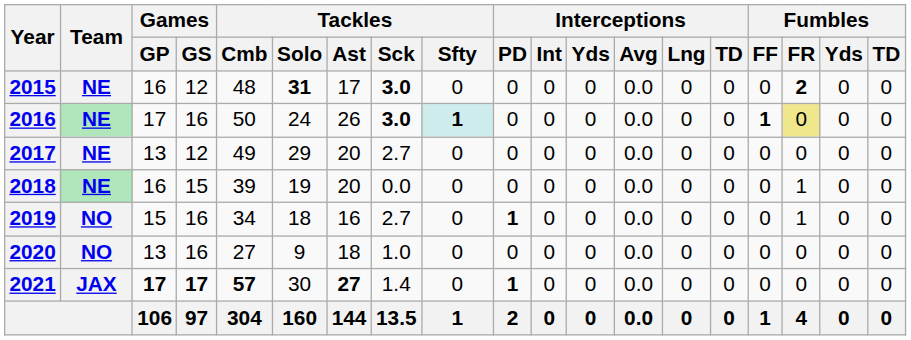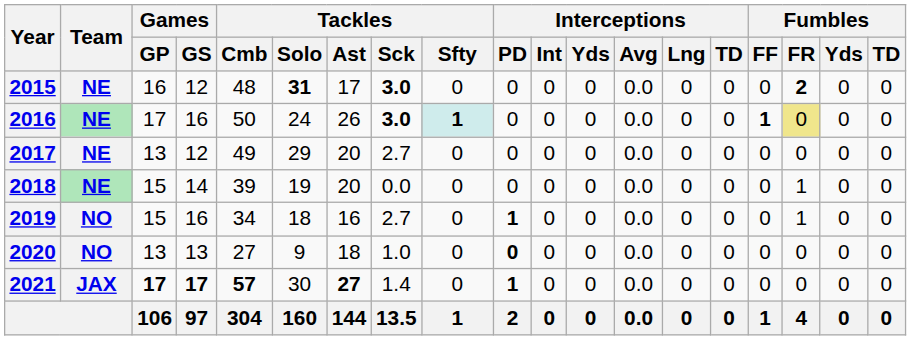 <table class= "wikitable" style="text-align: center;">
 <tr>
 <th rowspan="2">Year</th>
 <th rowspan="2">Team</th>
 <th colspan="2">Games</th>
 <th colspan="5">Tackles</th>
 <th colspan="6">Interceptions</th>
 <th colspan="4">Fumbles</th>
 </tr>
 <tr>
 <th>GP</th>
 <th>GS</th>
 <th>Cmb</th>
 <th>Solo</th>
 <th>Ast</th>
 <th>Sck</th>
 <th>Sfty</th>
 <th>PD</th>
 <th>Int</th>
 <th>Yds</th>
 <th>Avg</th>
 <th>Lng</th>
 <th>TD</th>
 <th>FF</th>
 <th>FR</th>
 <th>Yds</th>
 <th>TD</th>
 </tr>
 <tr>
 <th><a href='#'>2015</a></th>
 <th><a href='#'>NE</a></th>
 <td>16</td>
 <td>12</td>
 <td>48</td>
 <td><strong>31</strong></td>
 <td>17</td>
 <td><strong>3.0</strong></td>
 <td>0</td>
 <td>0</td>
 <td>0</td>
 <td>0</td>
 <td>0.0</td>
 <td>0</td>
 <td>0</td>
 <td>0</td>
 <td><strong>2</strong></td>
 <td>0</td>
 <td>0</td>
 </tr>
 <tr>
 <th><a href='#'>2016</a></th>
 <th style="background:#afe6ba; width:3em;"><a href='#'>NE</a></th>
 <td>17</td>
 <td>16</td>
 <td>50</td>
 <td>24</td>
 <td>26</td>
 <td><strong>3.0</strong></td>
 <td style="background:#cfecec; width:3em;"><strong>1</strong></td>
 <td>0</td>
 <td>0</td>
 <td>0</td>
 <td>0.0</td>
 <td>0</td>
 <td>0</td>
 <td><strong>1</strong></td>
 <td style="background: khaki;">0</td>
 <td>0</td>
 <td>0</td>
 </tr>
 <tr>
 <th><a href='#'>2017</a></th>
 <th><a href='#'>NE</a></th>
 <td>13</td>
 <td>12</td>
 <td>49</td>
 <td>29</td>
 <td>20</td>
 <td>2.7</td>
 <td>0</td>
 <td>0</td>
 <td>0</td>
 <td>0</td>
 <td>0.0</td>
 <td>0</td>
 <td>0</td>
 <td>0</td>
 <td>0</td>
 <td>0</td>
 <td>0</td>
 </tr>
 <tr>
 <th><a href='#'>2018</a></th>
 <th style="background:#afe6ba; width:3em;"><a href='#'>NE</a></th>
-<td>16</td>
 <td>15</td>
+<td>14</td>
 <td>39</td>
 <td>19</td>
 <td>20</td>
 <td>0.0</td>
 <td>0</td>
 <td>0</td>
 <td>0</td>
 <td>0</td>
 <td>0.0</td>
 <td>0</td>
 <td>0</td>
 <td>0</td>
 <td>1</td>
 <td>0</td>
 <td>0</td>
 </tr>
 <tr>
 <th><a href='#'>2019</a></th>
 <th><a href='#'>NO</a></th>
 <td>15</td>
 <td>16</td>
 <td>34</td>
 <td>18</td>
 <td>16</td>
 <td>2.7</td>
 <td>0</td>
 <td><strong>1</strong></td>
 <td>0</td>
 <td>0</td>
 <td>0.0</td>
 <td>0</td>
 <td>0</td>
 <td>0</td>
 <td>1</td>
 <td>0</td>
 <td>0</td>
 </tr>
 <tr>
 <th><a href='#'>2020</a></th>
 <th><a href='#'>NO</a></th>
 <td>13</td>
-<td>16</td>
+<td>13</td>
 <td>27</td>
 <td>9</td>
 <td>18</td>
 <td>1.0</td>
 <td>0</td>
-<td>0</td>
+<td><strong>0</strong></td>
 <td>0</td>
 <td>0</td>
 <td>0.0</td>
 <td>0</td>
 <td>0</td>
 <td>0</td>
 <td>0</td>
 <td>0</td>
 <td>0</td>
 </tr>
 <tr>
 <th><a href='#'>2021</a></th>
 <th><a href='#'>JAX</a></th>
 <td><strong>17</strong></td>
 <td><strong>17</strong></td>
 <td><strong>57</strong></td>
 <td>30</td>
 <td><strong>27</strong></td>
 <td>1.4</td>
 <td>0</td>
 <td><strong>1</strong></td>
 <td>0</td>
 <td>0</td>
 <td>0.0</td>
 <td>0</td>
 <td>0</td>
 <td>0</td>
 <td>0</td>
 <td>0</td>
 <td>0</td>
 </tr>
 <tr>
 <th colspan="2"></th>
 <th>106</th>
 <th>97</th>
 <th>304</th>
 <th>160</th>
 <th>144</th>
 <th>13.5</th>
 <th>1</th>
 <th>2</th>
 <th>0</th>
 <th>0</th>
 <th>0.0</th>
 <th>0</th>
 <th>0</th>
 <th>1</th>
 <th>4</th>
 <th>0</th>
 <th>0</th>
 </tr>
 </table>
